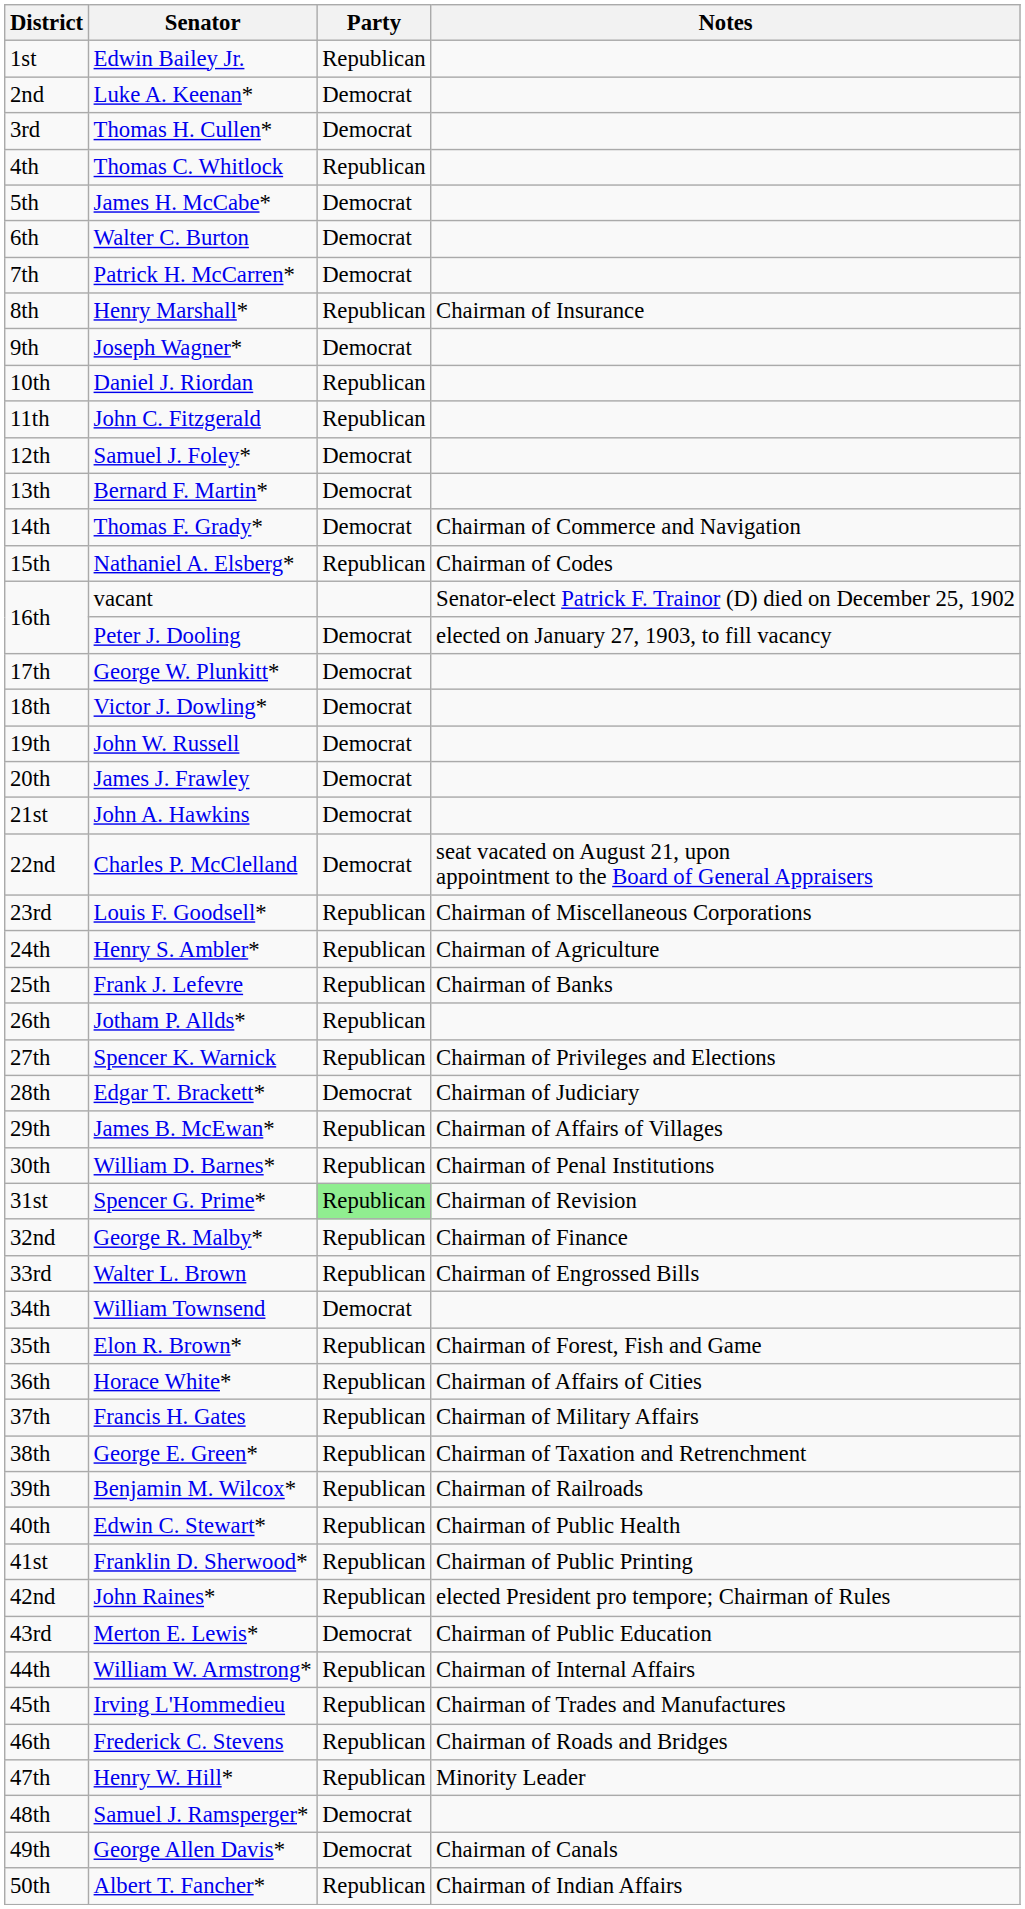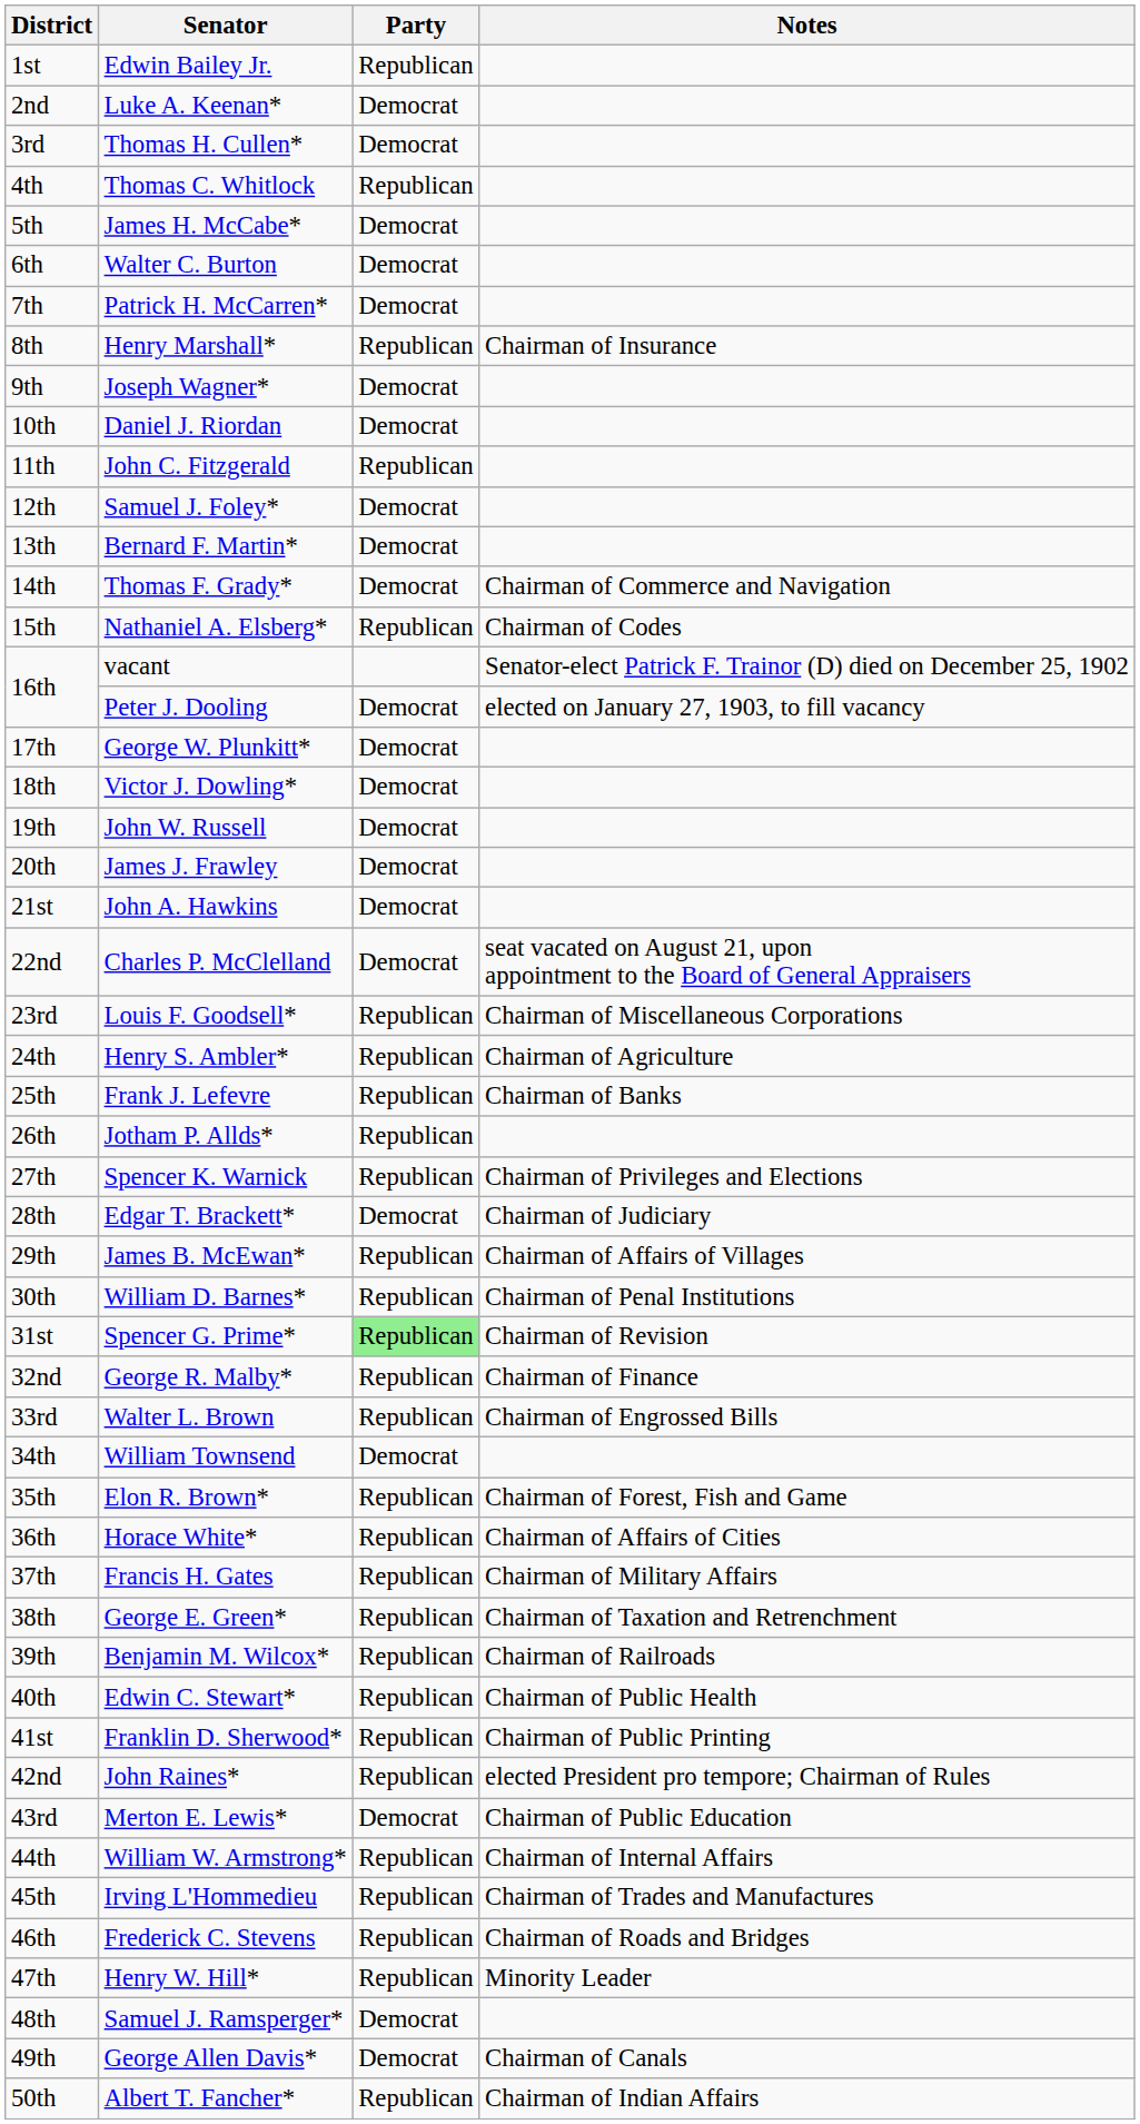 <table class=wikitable>
 <tr>
 <th>District</th>
 <th>Senator</th>
 <th>Party</th>
 <th>Notes</th>
 </tr>
 <tr>
 <td>1st</td>
 <td><a href='#'>Edwin Bailey Jr.</a></td>
 <td>Republican</td>
 <td></td>
 </tr>
 <tr>
 <td>2nd</td>
 <td><a href='#'>Luke A. Keenan</a>*</td>
 <td>Democrat</td>
 <td></td>
 </tr>
 <tr>
 <td>3rd</td>
 <td><a href='#'>Thomas H. Cullen</a>*</td>
 <td>Democrat</td>
 <td></td>
 </tr>
 <tr>
 <td>4th</td>
 <td><a href='#'>Thomas C. Whitlock</a></td>
 <td>Republican</td>
 <td></td>
 </tr>
 <tr>
 <td>5th</td>
 <td><a href='#'>James H. McCabe</a>*</td>
 <td>Democrat</td>
 <td></td>
 </tr>
 <tr>
 <td>6th</td>
 <td><a href='#'>Walter C. Burton</a></td>
 <td>Democrat</td>
 <td></td>
 </tr>
 <tr>
 <td>7th</td>
 <td><a href='#'>Patrick H. McCarren</a>*</td>
 <td>Democrat</td>
 <td></td>
 </tr>
 <tr>
 <td>8th</td>
 <td><a href='#'>Henry Marshall</a>*</td>
 <td>Republican</td>
 <td>Chairman of Insurance</td>
 </tr>
 <tr>
 <td>9th</td>
 <td><a href='#'>Joseph Wagner</a>*</td>
 <td>Democrat</td>
 <td></td>
 </tr>
 <tr>
 <td>10th</td>
 <td><a href='#'>Daniel J. Riordan</a></td>
-<td>Republican</td>
+<td>Democrat</td>
 <td></td>
 </tr>
 <tr>
 <td>11th</td>
 <td><a href='#'>John C. Fitzgerald</a></td>
 <td>Republican</td>
 <td></td>
 </tr>
 <tr>
 <td>12th</td>
 <td><a href='#'>Samuel J. Foley</a>*</td>
 <td>Democrat</td>
 <td></td>
 </tr>
 <tr>
 <td>13th</td>
 <td><a href='#'>Bernard F. Martin</a>*</td>
 <td>Democrat</td>
 <td></td>
 </tr>
 <tr>
 <td>14th</td>
 <td><a href='#'>Thomas F. Grady</a>*</td>
 <td>Democrat</td>
 <td>Chairman of Commerce and Navigation</td>
 </tr>
 <tr>
 <td>15th</td>
 <td><a href='#'>Nathaniel A. Elsberg</a>*</td>
 <td>Republican</td>
 <td>Chairman of Codes</td>
 </tr>
 <tr>
 <td rowspan="2">16th</td>
 <td>vacant</td>
 <td></td>
 <td>Senator-elect <a href='#'>Patrick F. Trainor</a> (D) died on December 25, 1902</td>
 </tr>
 <tr>
 <td><a href='#'>Peter J. Dooling</a></td>
 <td>Democrat</td>
 <td>elected on January 27, 1903, to fill vacancy</td>
 </tr>
 <tr>
 <td>17th</td>
 <td><a href='#'>George W. Plunkitt</a>*</td>
 <td>Democrat</td>
 <td></td>
 </tr>
 <tr>
 <td>18th</td>
 <td><a href='#'>Victor J. Dowling</a>*</td>
 <td>Democrat</td>
 <td></td>
 </tr>
 <tr>
 <td>19th</td>
 <td><a href='#'>John W. Russell</a></td>
 <td>Democrat</td>
 <td></td>
 </tr>
 <tr>
 <td>20th</td>
 <td><a href='#'>James J. Frawley</a></td>
 <td>Democrat</td>
 <td></td>
 </tr>
 <tr>
 <td>21st</td>
 <td><a href='#'>John A. Hawkins</a></td>
 <td>Democrat</td>
 <td></td>
 </tr>
 <tr>
 <td>22nd</td>
 <td><a href='#'>Charles P. McClelland</a></td>
 <td>Democrat</td>
 <td>seat vacated on August 21, upon <br>appointment to the <a href='#'>Board of General Appraisers</a></td>
 </tr>
 <tr>
 <td>23rd</td>
 <td><a href='#'>Louis F. Goodsell</a>*</td>
 <td>Republican</td>
 <td>Chairman of Miscellaneous Corporations</td>
 </tr>
 <tr>
 <td>24th</td>
 <td><a href='#'>Henry S. Ambler</a>*</td>
 <td>Republican</td>
 <td>Chairman of Agriculture</td>
 </tr>
 <tr>
 <td>25th</td>
 <td><a href='#'>Frank J. Lefevre</a></td>
 <td>Republican</td>
 <td>Chairman of Banks</td>
 </tr>
 <tr>
 <td>26th</td>
 <td><a href='#'>Jotham P. Allds</a>*</td>
 <td>Republican</td>
 <td></td>
 </tr>
 <tr>
 <td>27th</td>
 <td><a href='#'>Spencer K. Warnick</a></td>
 <td>Republican</td>
 <td>Chairman of Privileges and Elections</td>
 </tr>
 <tr>
 <td>28th</td>
 <td><a href='#'>Edgar T. Brackett</a>*</td>
 <td>Democrat</td>
 <td>Chairman of Judiciary</td>
 </tr>
 <tr>
 <td>29th</td>
 <td><a href='#'>James B. McEwan</a>*</td>
 <td>Republican</td>
 <td>Chairman of Affairs of Villages</td>
 </tr>
 <tr>
 <td>30th</td>
 <td><a href='#'>William D. Barnes</a>*</td>
 <td>Republican</td>
 <td>Chairman of Penal Institutions</td>
 </tr>
 <tr>
 <td>31st</td>
 <td><a href='#'>Spencer G. Prime</a>*</td>
 <td style="background: lightgreen;">Republican</td>
 <td>Chairman of Revision</td>
 </tr>
 <tr>
 <td>32nd</td>
 <td><a href='#'>George R. Malby</a>*</td>
 <td>Republican</td>
 <td>Chairman of Finance</td>
 </tr>
 <tr>
 <td>33rd</td>
 <td><a href='#'>Walter L. Brown</a></td>
 <td>Republican</td>
 <td>Chairman of Engrossed Bills</td>
 </tr>
 <tr>
 <td>34th</td>
 <td><a href='#'>William Townsend</a></td>
 <td>Democrat</td>
 <td></td>
 </tr>
 <tr>
 <td>35th</td>
 <td><a href='#'>Elon R. Brown</a>*</td>
 <td>Republican</td>
 <td>Chairman of Forest, Fish and Game</td>
 </tr>
 <tr>
 <td>36th</td>
 <td><a href='#'>Horace White</a>*</td>
 <td>Republican</td>
 <td>Chairman of Affairs of Cities</td>
 </tr>
 <tr>
 <td>37th</td>
 <td><a href='#'>Francis H. Gates</a></td>
 <td>Republican</td>
 <td>Chairman of Military Affairs</td>
 </tr>
 <tr>
 <td>38th</td>
 <td><a href='#'>George E. Green</a>*</td>
 <td>Republican</td>
 <td>Chairman of Taxation and Retrenchment</td>
 </tr>
 <tr>
 <td>39th</td>
 <td><a href='#'>Benjamin M. Wilcox</a>*</td>
 <td>Republican</td>
 <td>Chairman of Railroads</td>
 </tr>
 <tr>
 <td>40th</td>
 <td><a href='#'>Edwin C. Stewart</a>*</td>
 <td>Republican</td>
 <td>Chairman of Public Health</td>
 </tr>
 <tr>
 <td>41st</td>
 <td><a href='#'>Franklin D. Sherwood</a>*</td>
 <td>Republican</td>
 <td>Chairman of Public Printing</td>
 </tr>
 <tr>
 <td>42nd</td>
 <td><a href='#'>John Raines</a>*</td>
 <td>Republican</td>
 <td>elected President pro tempore; Chairman of Rules</td>
 </tr>
 <tr>
 <td>43rd</td>
 <td><a href='#'>Merton E. Lewis</a>*</td>
 <td>Democrat</td>
 <td>Chairman of Public Education</td>
 </tr>
 <tr>
 <td>44th</td>
 <td><a href='#'>William W. Armstrong</a>*</td>
 <td>Republican</td>
 <td>Chairman of Internal Affairs</td>
 </tr>
 <tr>
 <td>45th</td>
 <td><a href='#'>Irving L'Hommedieu</a></td>
 <td>Republican</td>
 <td>Chairman of Trades and Manufactures</td>
 </tr>
 <tr>
 <td>46th</td>
 <td><a href='#'>Frederick C. Stevens</a></td>
 <td>Republican</td>
 <td>Chairman of Roads and Bridges</td>
 </tr>
 <tr>
 <td>47th</td>
 <td><a href='#'>Henry W. Hill</a>*</td>
 <td>Republican</td>
 <td>Minority Leader</td>
 </tr>
 <tr>
 <td>48th</td>
 <td><a href='#'>Samuel J. Ramsperger</a>*</td>
 <td>Democrat</td>
 <td></td>
 </tr>
 <tr>
 <td>49th</td>
 <td><a href='#'>George Allen Davis</a>*</td>
 <td>Democrat</td>
 <td>Chairman of Canals</td>
 </tr>
 <tr>
 <td>50th</td>
 <td><a href='#'>Albert T. Fancher</a>*</td>
 <td>Republican</td>
 <td>Chairman of Indian Affairs</td>
 </tr>
 <tr>
 </tr>
 </table>
